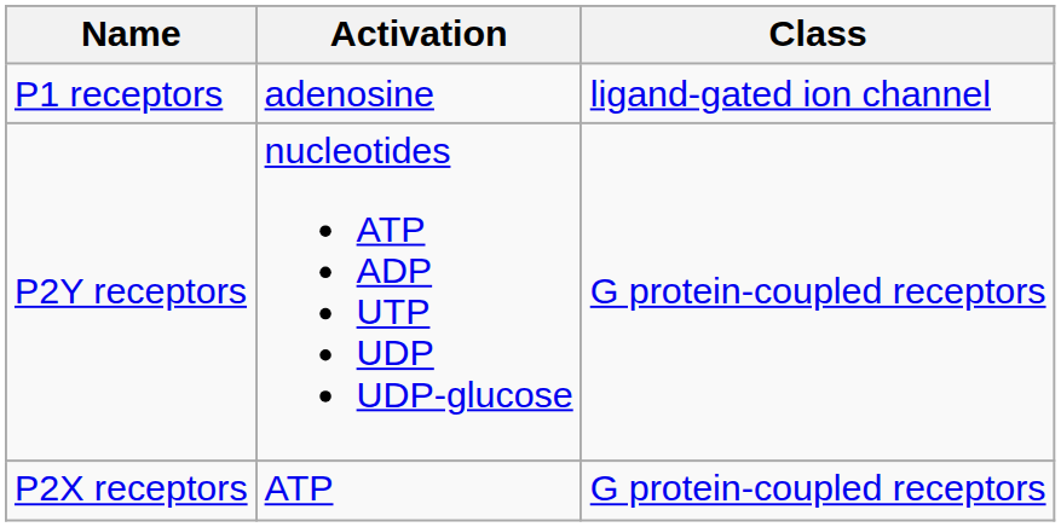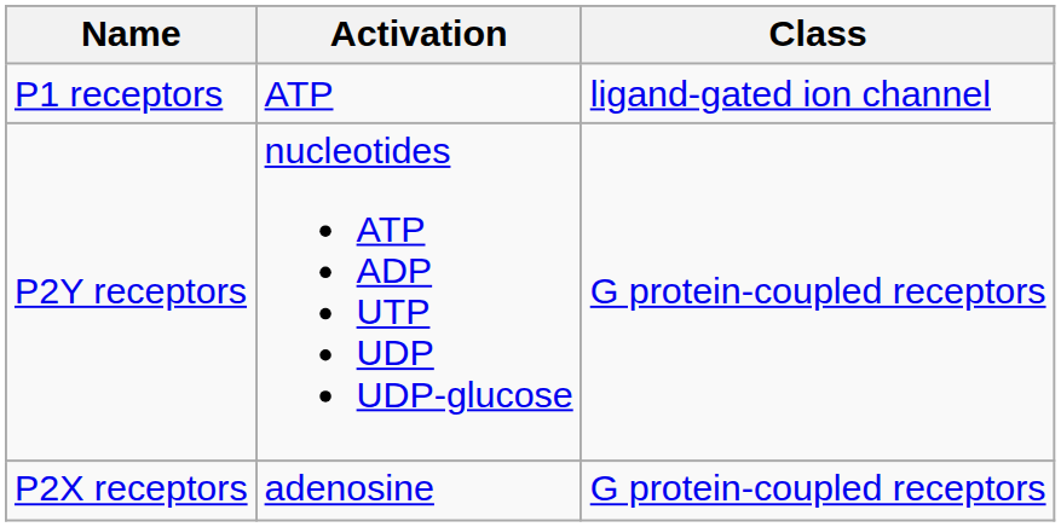 <table class="wikitable">
 <tr>
 <th>Name</th>
 <th>Activation</th>
 <th>Class</th>
 </tr>
 <tr>
 <td><a href='#'>P1 receptors</a></td>
-<td><a href='#'>adenosine</a></td>
+<td><a href='#'>ATP</a></td>
 <td><a href='#'>ligand-gated ion channel</a></td>
 </tr>
 <tr>
 <td><a href='#'>P2Y receptors</a></td>
 <td><a href='#'>nucleotides</a><br><ul><li><a href='#'>ATP</a></li><li><a href='#'>ADP</a></li><li><a href='#'>UTP</a></li><li><a href='#'>UDP</a></li><li><a href='#'>UDP-glucose</a></li></ul></td>
 <td><a href='#'>G protein-coupled receptors</a></td>
 </tr>
 <tr>
 <td><a href='#'>P2X receptors</a></td>
-<td><a href='#'>ATP</a></td>
+<td><a href='#'>adenosine</a></td>
 <td><a href='#'>G protein-coupled receptors</a></td>
 </tr>
 </table>
